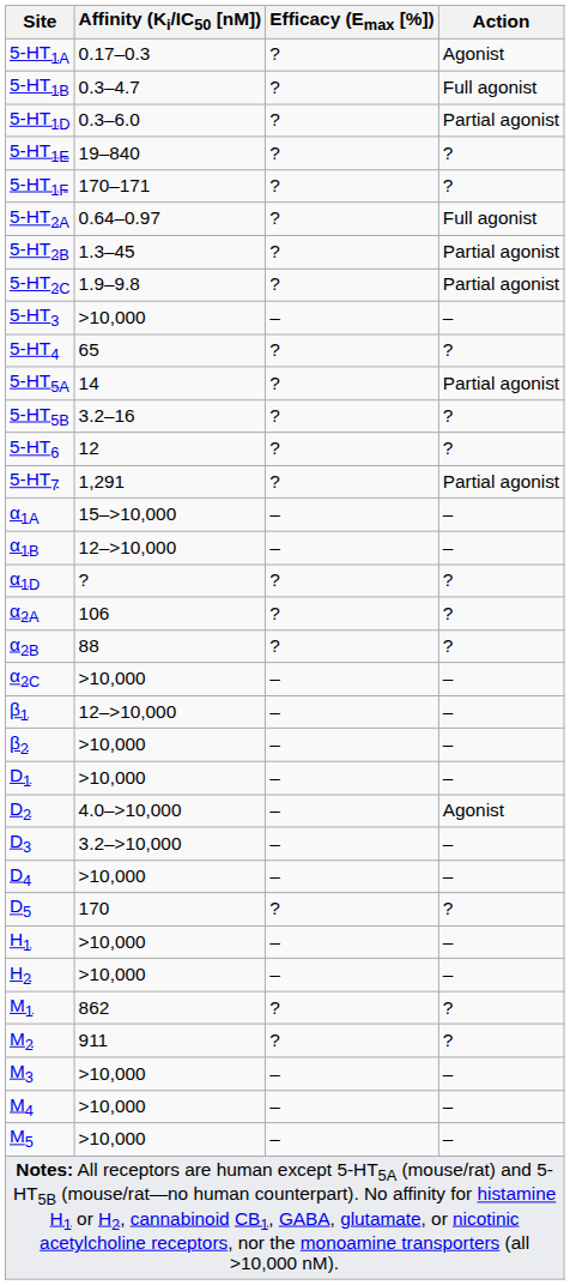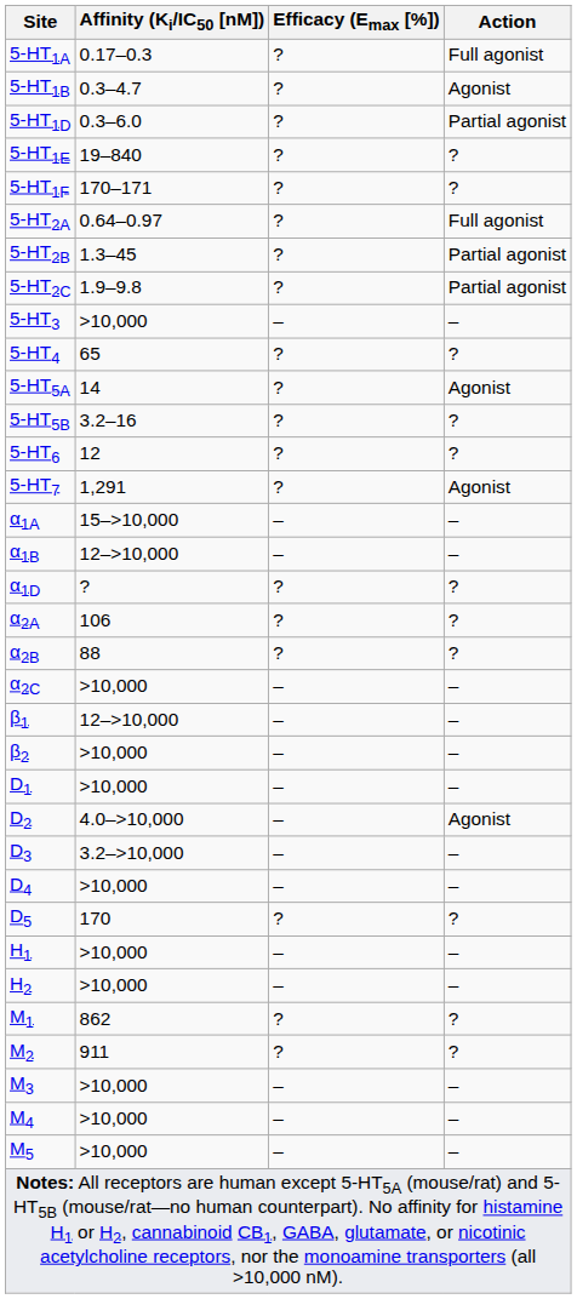 <table class="wikitable">
 <tr>
 <th>Site</th>
 <th>Affinity (K<sub>i</sub>/IC<sub>50</sub> [nM])</th>
 <th>Efficacy (E<sub>max</sub> [%])</th>
 <th>Action</th>
 </tr>
 <tr>
 <td><a href='#'>5-HT<sub>1A</sub></a></td>
 <td>0.17–0.3</td>
 <td>?</td>
-<td>Agonist</td>
+<td>Full agonist</td>
 </tr>
 <tr>
 <td><a href='#'>5-HT<sub>1B</sub></a></td>
 <td>0.3–4.7</td>
 <td>?</td>
-<td>Full agonist</td>
+<td>Agonist</td>
 </tr>
 <tr>
 <td><a href='#'>5-HT<sub>1D</sub></a></td>
 <td>0.3–6.0</td>
 <td>?</td>
 <td>Partial agonist</td>
 </tr>
 <tr>
 <td><a href='#'>5-HT<sub>1E</sub></a></td>
 <td>19–840</td>
 <td>?</td>
 <td>?</td>
 </tr>
 <tr>
 <td><a href='#'>5-HT<sub>1F</sub></a></td>
 <td>170–171</td>
 <td>?</td>
 <td>?</td>
 </tr>
 <tr>
 <td><a href='#'>5-HT<sub>2A</sub></a></td>
 <td>0.64–0.97</td>
 <td>?</td>
 <td>Full agonist</td>
 </tr>
 <tr>
 <td><a href='#'>5-HT<sub>2B</sub></a></td>
 <td>1.3–45</td>
 <td>?</td>
 <td>Partial agonist</td>
 </tr>
 <tr>
 <td><a href='#'>5-HT<sub>2C</sub></a></td>
 <td>1.9–9.8</td>
 <td>?</td>
 <td>Partial agonist</td>
 </tr>
 <tr>
 <td><a href='#'>5-HT<sub>3</sub></a></td>
 <td>>10,000</td>
 <td>–</td>
 <td>–</td>
 </tr>
 <tr>
 <td><a href='#'>5-HT<sub>4</sub></a></td>
 <td>65</td>
 <td>?</td>
 <td>?</td>
 </tr>
 <tr>
 <td><a href='#'>5-HT<sub>5A</sub></a></td>
 <td>14</td>
 <td>?</td>
-<td>Partial agonist</td>
+<td>Agonist</td>
 </tr>
 <tr>
 <td><a href='#'>5-HT<sub>5B</sub></a></td>
 <td>3.2–16</td>
 <td>?</td>
 <td>?</td>
 </tr>
 <tr>
 <td><a href='#'>5-HT<sub>6</sub></a></td>
 <td>12</td>
 <td>?</td>
 <td>?</td>
 </tr>
 <tr>
 <td><a href='#'>5-HT<sub>7</sub></a></td>
 <td>1,291</td>
 <td>?</td>
-<td>Partial agonist</td>
+<td>Agonist</td>
 </tr>
 <tr>
 <td><a href='#'>α<sub>1A</sub></a></td>
 <td>15–>10,000</td>
 <td>–</td>
 <td>–</td>
 </tr>
 <tr>
 <td><a href='#'>α<sub>1B</sub></a></td>
 <td>12–>10,000</td>
 <td>–</td>
 <td>–</td>
 </tr>
 <tr>
 <td><a href='#'>α<sub>1D</sub></a></td>
 <td>?</td>
 <td>?</td>
 <td>?</td>
 </tr>
 <tr>
 <td><a href='#'>α<sub>2A</sub></a></td>
 <td>106</td>
 <td>?</td>
 <td>?</td>
 </tr>
 <tr>
 <td><a href='#'>α<sub>2B</sub></a></td>
 <td>88</td>
 <td>?</td>
 <td>?</td>
 </tr>
 <tr>
 <td><a href='#'>α<sub>2C</sub></a></td>
 <td>>10,000</td>
 <td>–</td>
 <td>–</td>
 </tr>
 <tr>
 <td><a href='#'>β<sub>1</sub></a></td>
 <td>12–>10,000</td>
 <td>–</td>
 <td>–</td>
 </tr>
 <tr>
 <td><a href='#'>β<sub>2</sub></a></td>
 <td>>10,000</td>
 <td>–</td>
 <td>–</td>
 </tr>
 <tr>
 <td><a href='#'>D<sub>1</sub></a></td>
 <td>>10,000</td>
 <td>–</td>
 <td>–</td>
 </tr>
 <tr>
 <td><a href='#'>D<sub>2</sub></a></td>
 <td>4.0–>10,000</td>
 <td>–</td>
 <td>Agonist</td>
 </tr>
 <tr>
 <td><a href='#'>D<sub>3</sub></a></td>
 <td>3.2–>10,000</td>
 <td>–</td>
 <td>–</td>
 </tr>
 <tr>
 <td><a href='#'>D<sub>4</sub></a></td>
 <td>>10,000</td>
 <td>–</td>
 <td>–</td>
 </tr>
 <tr>
 <td><a href='#'>D<sub>5</sub></a></td>
 <td>170</td>
 <td>?</td>
 <td>?</td>
 </tr>
 <tr>
 <td><a href='#'>H<sub>1</sub></a></td>
 <td>>10,000</td>
 <td>–</td>
 <td>–</td>
 </tr>
 <tr>
 <td><a href='#'>H<sub>2</sub></a></td>
 <td>>10,000</td>
 <td>–</td>
 <td>–</td>
 </tr>
 <tr>
 <td><a href='#'>M<sub>1</sub></a></td>
 <td>862</td>
 <td>?</td>
 <td>?</td>
 </tr>
 <tr>
 <td><a href='#'>M<sub>2</sub></a></td>
 <td>911</td>
 <td>?</td>
 <td>?</td>
 </tr>
 <tr>
 <td><a href='#'>M<sub>3</sub></a></td>
 <td>>10,000</td>
 <td>–</td>
 <td>–</td>
 </tr>
 <tr>
 <td><a href='#'>M<sub>4</sub></a></td>
 <td>>10,000</td>
 <td>–</td>
 <td>–</td>
 </tr>
 <tr>
 <td><a href='#'>M<sub>5</sub></a></td>
 <td>>10,000</td>
 <td>–</td>
 <td>–</td>
 </tr>
 <tr class="sortbottom">
 <td colspan="4" style="width: 1px; background-color:#eaecf0; text-align: center;"><strong>Notes:</strong> All receptors are human except 5-HT<sub>5A</sub> (mouse/rat) and 5-HT<sub>5B</sub> (mouse/rat—no human counterpart). No affinity for <a href='#'>histamine</a> <a href='#'>H<sub>1</sub></a> or <a href='#'>H<sub>2</sub></a>, <a href='#'>cannabinoid</a> <a href='#'>CB<sub>1</sub></a>, <a href='#'>GABA</a>, <a href='#'>glutamate</a>, or <a href='#'>nicotinic acetylcholine receptors</a>, nor the <a href='#'>monoamine transporters</a> (all >10,000 nM).</td>
 </tr>
 </table>
